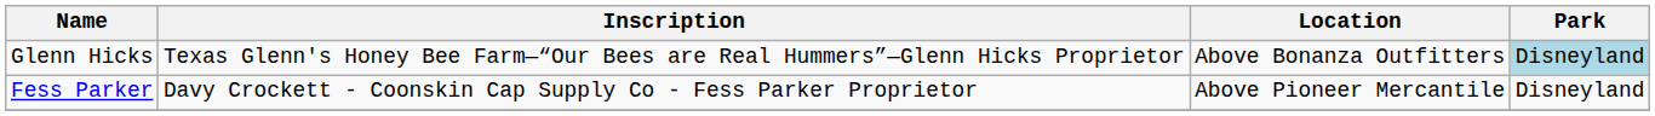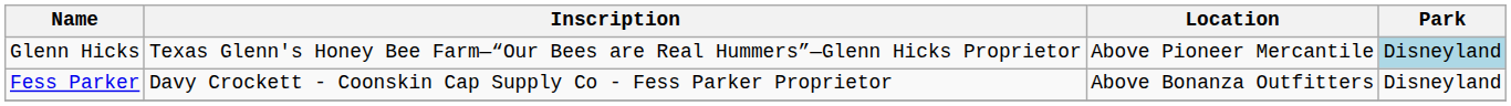 <table class="wikitable" style="font-size: 95%">
 <tr>
 <th>Name</th>
 <th>Inscription</th>
 <th>Location</th>
 <th>Park</th>
 </tr>
 <tr>
 <td>Glenn Hicks</td>
 <td>Texas Glenn's Honey Bee Farm—“Our Bees are Real Hummers”—Glenn Hicks Proprietor</td>
-<td>Above Bonanza Outfitters</td>
+<td>Above Pioneer Mercantile</td>
 <td style="background: lightblue;">Disneyland</td>
 </tr>
 <tr>
 <td><a href='#'>Fess Parker</a></td>
 <td>Davy Crockett - Coonskin Cap Supply Co - Fess Parker Proprietor</td>
-<td>Above Pioneer Mercantile</td>
+<td>Above Bonanza Outfitters</td>
 <td>Disneyland</td>
 </tr>
 <tr>
 </tr>
 </table>
